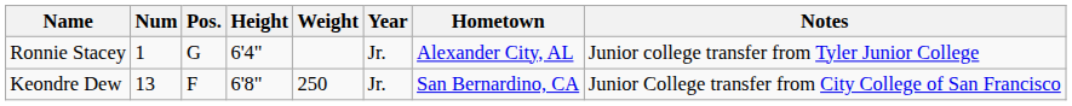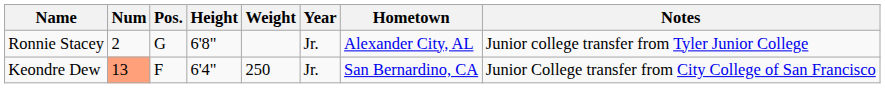 <table class="wikitable sortable" border="1">
 <tr>
 <th>Name</th>
 <th>Num</th>
 <th>Pos.</th>
 <th>Height</th>
 <th>Weight</th>
 <th>Year</th>
 <th>Hometown</th>
 <th class="unsortable">Notes</th>
 </tr>
 <tr>
 <td sortname>Ronnie Stacey</td>
-<td>1</td>
+<td>2</td>
 <td>G</td>
-<td>6'4"</td>
+<td>6'8"</td>
 <td></td>
 <td>Jr.</td>
 <td><a href='#'>Alexander City, AL</a></td>
 <td>Junior college transfer from <a href='#'>Tyler Junior College</a></td>
 </tr>
 <tr>
 <td sortname>Keondre Dew</td>
-<td>13</td>
+<td style="background: lightsalmon;">13</td>
 <td>F</td>
-<td>6'8"</td>
+<td>6'4"</td>
 <td>250</td>
 <td>Jr.</td>
 <td><a href='#'>San Bernardino, CA</a></td>
 <td>Junior College transfer from <a href='#'>City College of San Francisco</a></td>
 </tr>
 </table>
